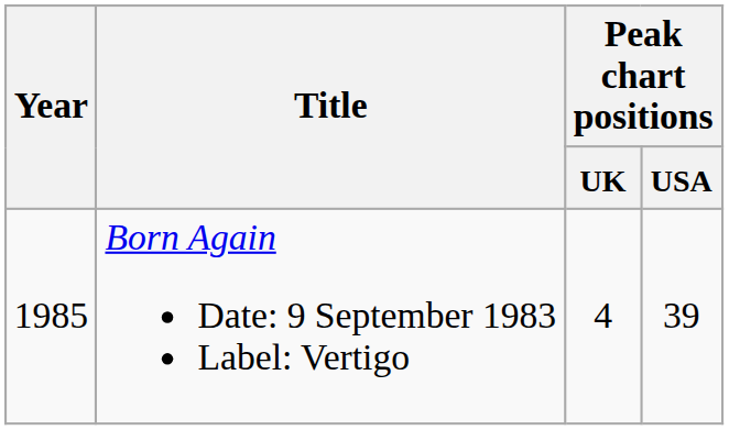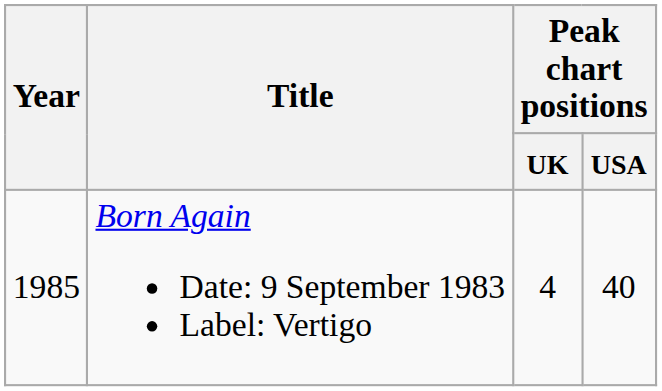 <table class=wikitable style=text-align:center;>
 <tr>
 <th rowspan=2>Year</th>
 <th rowspan=2>Title</th>
 <th colspan=2>Peak chart positions</th>
 </tr>
 <tr style="vertical-align:top;line-height:1.2">
 <th width=25px><small>UK</small><br></th>
 <th width=25px><small>USA</small><br></th>
 </tr>
 <tr>
 <td>1985</td>
 <td align=left><em><a href='#'>Born Again</a></em><br><ul><li>Date: 9 September 1983</li><li>Label: Vertigo</li></ul></td>
 <td>4</td>
-<td>39</td>
+<td>40</td>
 </tr>
 </table>
